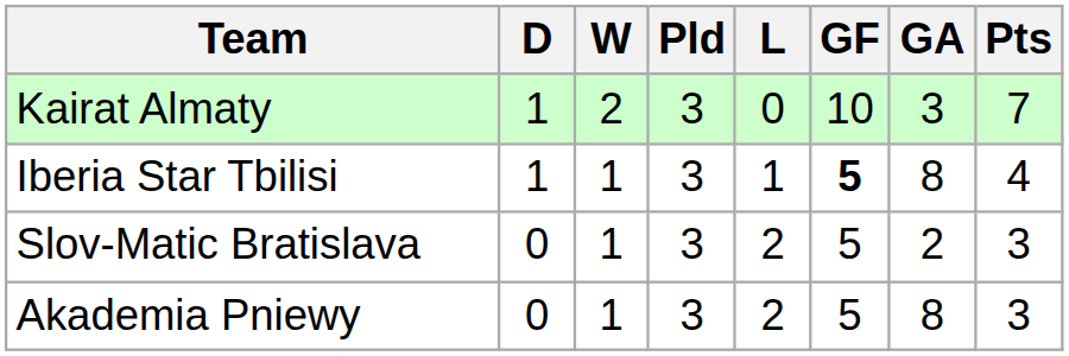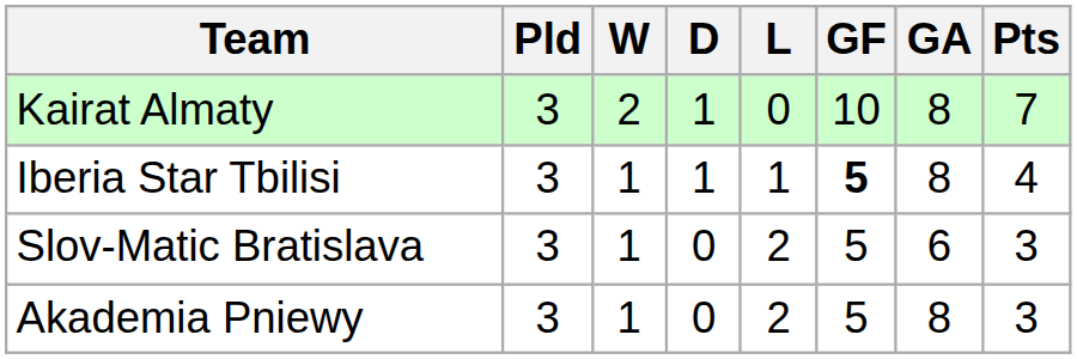 <table class="wikitable" style="text-align: center;">
 <tr>
 <th width="175">Team</th>
+<th width="20">Pld</th>
+<th width="20">W</th>
 <th width="20">D</th>
-<th width="20">W</th>
-<th width="20">Pld</th>
 <th width="20">L</th>
 <th width="20">GF</th>
 <th width="20">GA</th>
 <th width="20">Pts</th>
 </tr>
 <tr bgcolor="#ccffcc">
 <td align="left"> Kairat Almaty</td>
+<td>3</td>
+<td>2</td>
 <td>1</td>
-<td>2</td>
-<td>3</td>
 <td>0</td>
 <td>10</td>
-<td>3</td>
+<td>8</td>
 <td>7</td>
 </tr>
 <tr bgcolor=ffffff>
 <td align="left"> Iberia Star Tbilisi</td>
+<td>3</td>
 <td>1</td>
 <td>1</td>
-<td>3</td>
 <td>1</td>
 <td><strong>5</strong></td>
 <td>8</td>
 <td>4</td>
 </tr>
 <tr bgcolor=ffffff>
 <td align="left"> Slov-Matic Bratislava</td>
+<td>3</td>
+<td>1</td>
 <td>0</td>
-<td>1</td>
-<td>3</td>
 <td>2</td>
 <td>5</td>
-<td>2</td>
+<td>6</td>
 <td>3</td>
 </tr>
 <tr bgcolor=ffffff>
 <td align="left"> Akademia Pniewy</td>
+<td>3</td>
+<td>1</td>
 <td>0</td>
-<td>1</td>
-<td>3</td>
 <td>2</td>
 <td>5</td>
 <td>8</td>
 <td>3</td>
 </tr>
 </table>
